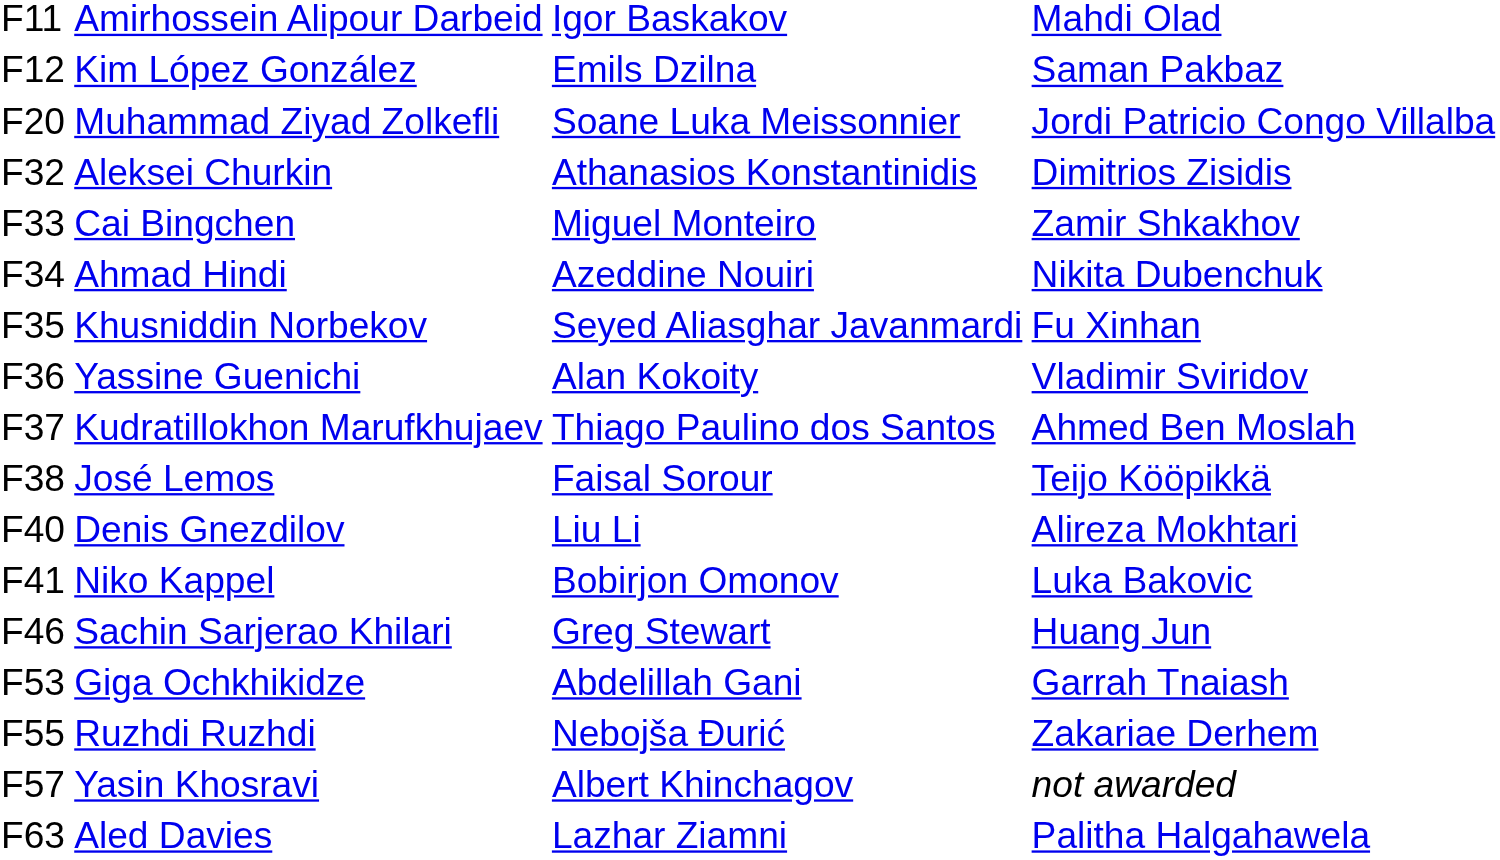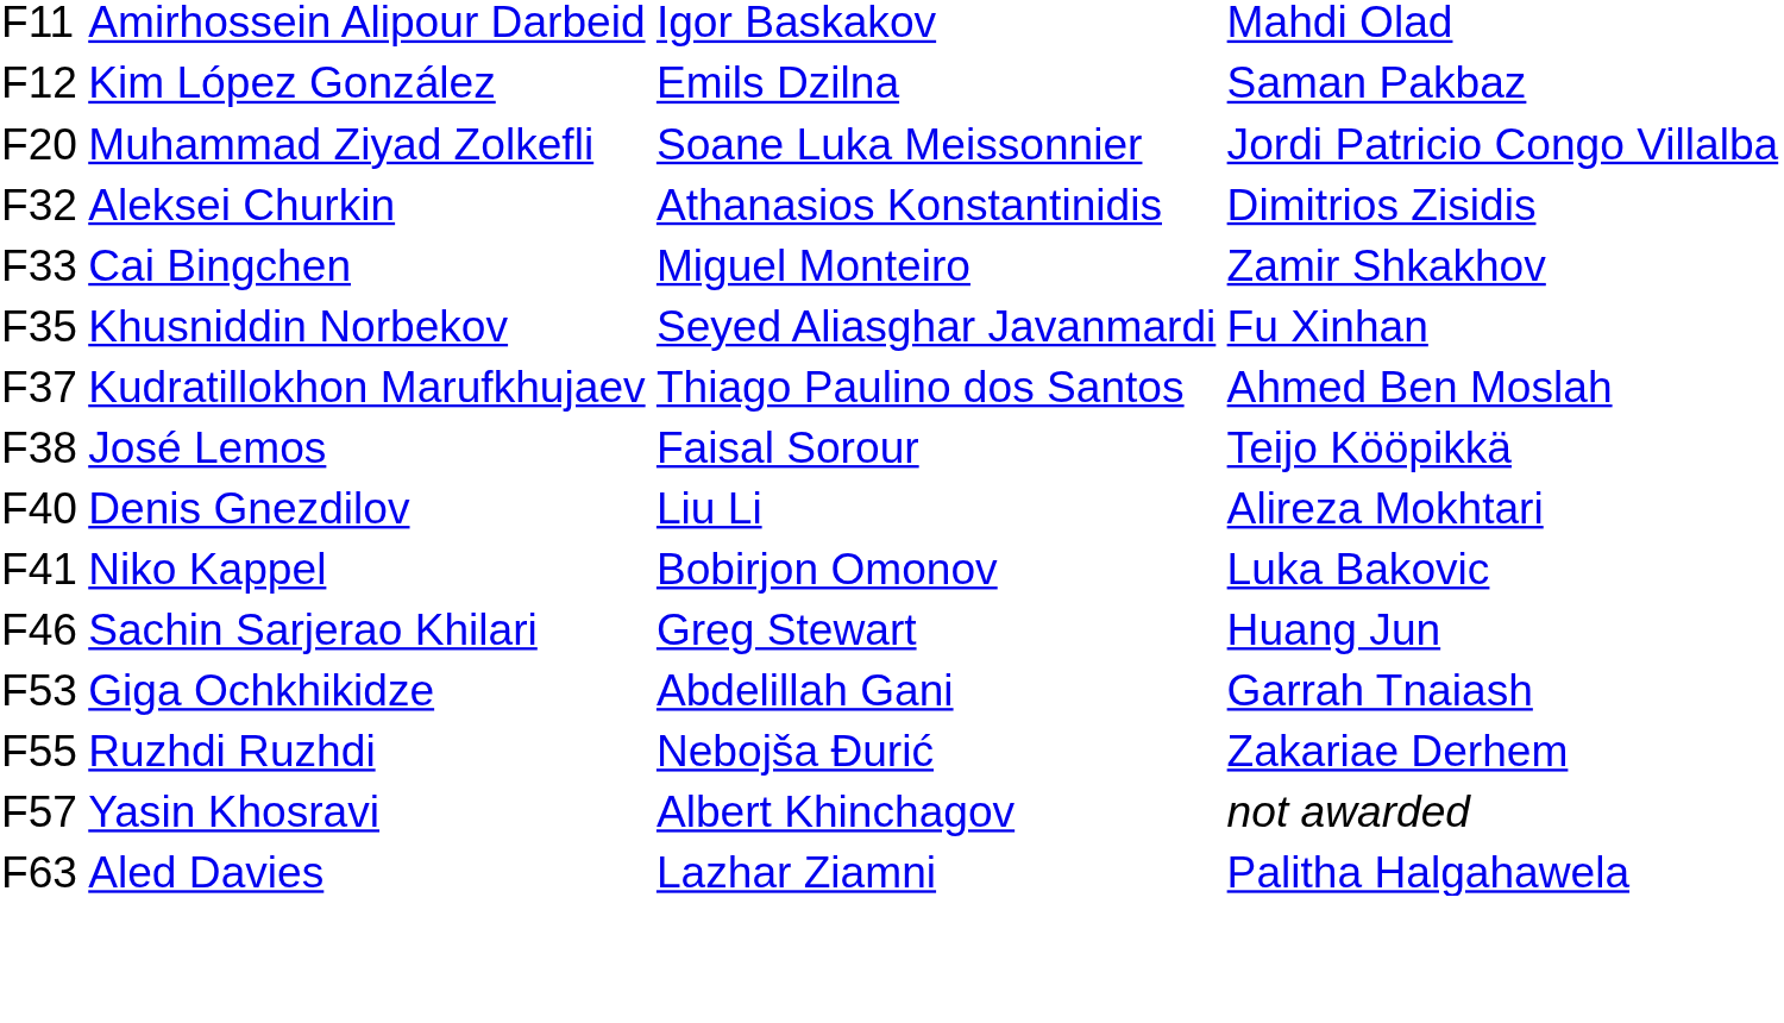 <table>
 <tr>
 <td>F11</td>
 <td><a href='#'>Amirhossein Alipour Darbeid</a><br></td>
 <td><a href='#'>Igor Baskakov</a><br></td>
 <td><a href='#'>Mahdi Olad</a><br></td>
 </tr>
 <tr>
 <td>F12</td>
 <td><a href='#'>Kim López González</a><br></td>
 <td><a href='#'>Emils Dzilna</a><br></td>
 <td><a href='#'>Saman Pakbaz</a><br></td>
 </tr>
 <tr>
 <td>F20</td>
 <td><a href='#'>Muhammad Ziyad Zolkefli</a><br></td>
 <td><a href='#'>Soane Luka Meissonnier</a><br></td>
 <td><a href='#'>Jordi Patricio Congo Villalba</a><br></td>
 </tr>
 <tr>
 <td>F32</td>
 <td><a href='#'>Aleksei Churkin</a><br></td>
 <td><a href='#'>Athanasios Konstantinidis</a><br></td>
 <td><a href='#'>Dimitrios Zisidis</a><br></td>
 </tr>
 <tr>
 <td>F33</td>
 <td><a href='#'>Cai Bingchen</a><br></td>
 <td><a href='#'>Miguel Monteiro</a><br></td>
 <td><a href='#'>Zamir Shkakhov</a><br></td>
 </tr>
 <tr>
-<td>F34</td>
-<td><a href='#'>Ahmad Hindi</a><br></td>
-<td><a href='#'>Azeddine Nouiri</a><br></td>
-<td><a href='#'>Nikita Dubenchuk</a><br></td>
-</tr>
-<tr>
 <td>F35</td>
 <td><a href='#'>Khusniddin Norbekov</a><br></td>
 <td><a href='#'>Seyed Aliasghar Javanmardi</a><br></td>
 <td><a href='#'>Fu Xinhan</a><br></td>
-</tr>
-<tr>
-<td>F36</td>
-<td><a href='#'>Yassine Guenichi</a><br></td>
-<td><a href='#'>Alan Kokoity</a><br></td>
-<td><a href='#'>Vladimir Sviridov</a><br></td>
 </tr>
 <tr>
 <td>F37</td>
 <td><a href='#'>Kudratillokhon Marufkhujaev</a><br></td>
 <td><a href='#'>Thiago Paulino dos Santos</a><br></td>
 <td><a href='#'>Ahmed Ben Moslah</a><br></td>
 </tr>
 <tr>
 <td>F38</td>
 <td><a href='#'>José Lemos</a><br></td>
 <td><a href='#'>Faisal Sorour</a><br></td>
 <td><a href='#'>Teijo Kööpikkä</a><br></td>
 </tr>
 <tr>
 <td>F40</td>
 <td><a href='#'>Denis Gnezdilov</a><br></td>
 <td><a href='#'>Liu Li</a><br></td>
 <td><a href='#'>Alireza Mokhtari</a><br></td>
 </tr>
 <tr>
 <td>F41</td>
 <td><a href='#'>Niko Kappel</a><br></td>
 <td><a href='#'>Bobirjon Omonov</a><br></td>
 <td><a href='#'>Luka Bakovic</a><br></td>
 </tr>
 <tr>
 <td>F46</td>
 <td><a href='#'>Sachin Sarjerao Khilari</a><br></td>
 <td><a href='#'>Greg Stewart</a><br></td>
 <td><a href='#'>Huang Jun</a><br></td>
 </tr>
 <tr>
 <td>F53</td>
 <td><a href='#'>Giga Ochkhikidze</a><br></td>
 <td><a href='#'>Abdelillah Gani</a><br></td>
 <td><a href='#'>Garrah Tnaiash</a><br></td>
 </tr>
 <tr>
 <td>F55</td>
 <td><a href='#'>Ruzhdi Ruzhdi</a><br></td>
 <td><a href='#'>Nebojša Đurić</a><br></td>
 <td><a href='#'>Zakariae Derhem</a><br></td>
 </tr>
 <tr>
 <td>F57</td>
 <td><a href='#'>Yasin Khosravi</a><br></td>
 <td><a href='#'>Albert Khinchagov</a><br></td>
 <td><em>not awarded</em></td>
 </tr>
 <tr>
 <td>F63</td>
 <td><a href='#'>Aled Davies</a><br></td>
 <td><a href='#'>Lazhar Ziamni</a><br></td>
 <td><a href='#'>Palitha Halgahawela</a><br></td>
 </tr>
 </table>
